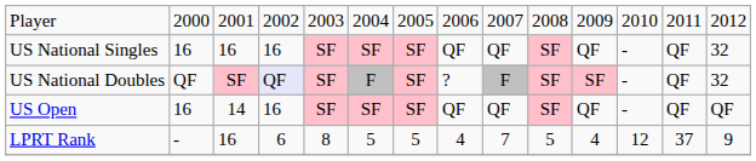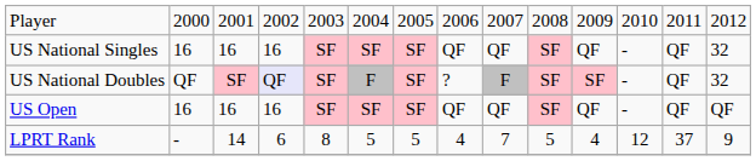 <table class="wikitable" style="font-size:85%;" align=center>
 <tr>
 <td>Player</td>
 <td>2000</td>
 <td>2001</td>
 <td>2002</td>
 <td>2003</td>
 <td>2004</td>
 <td>2005</td>
 <td>2006</td>
 <td>2007</td>
 <td>2008</td>
 <td>2009</td>
 <td>2010</td>
 <td>2011</td>
 <td>2012</td>
 </tr>
 <tr>
 <td align="left">US National Singles</td>
 <td>16</td>
 <td>16</td>
 <td>16</td>
 <td bgcolor=pink align=center>SF</td>
 <td bgcolor=pink align=center>SF</td>
 <td bgcolor=pink align=center>SF</td>
 <td>QF</td>
 <td>QF</td>
 <td bgcolor=pink align=center>SF</td>
 <td>QF</td>
 <td>-</td>
 <td>QF</td>
 <td>32</td>
 </tr>
 <tr>
 <td align="left">US National Doubles</td>
 <td>QF</td>
 <td bgcolor=pink align=center>SF</td>
 <td style="background: lavender;">QF</td>
 <td bgcolor=pink align=center>SF</td>
 <td bgcolor=silver align=center>F</td>
 <td bgcolor=pink align=center>SF</td>
 <td>?</td>
 <td bgcolor=silver align=center>F</td>
 <td bgcolor=pink align=center>SF</td>
 <td bgcolor=pink align=center>SF</td>
 <td>-</td>
 <td>QF</td>
 <td>32</td>
 </tr>
 <tr>
 <td align="left"><a href='#'>US Open</a></td>
 <td>16</td>
-<td align=center>14</td>
+<td>16</td>
 <td>16</td>
 <td bgcolor=pink align=center>SF</td>
 <td bgcolor=pink align=center>SF</td>
 <td bgcolor=pink align=center>SF</td>
 <td>QF</td>
 <td>QF</td>
 <td bgcolor=pink align=center>SF</td>
 <td>QF</td>
 <td>-</td>
 <td>QF</td>
 <td>QF</td>
 </tr>
 <tr>
 <td align="left"><a href='#'>LPRT Rank</a></td>
 <td>-</td>
-<td>16</td>
+<td align=center>14</td>
 <td align=center>6</td>
 <td align=center>8</td>
 <td align=center>5</td>
 <td align=center>5</td>
 <td align=center>4</td>
 <td align=center>7</td>
 <td align=center>5</td>
 <td align=center>4</td>
 <td align=center>12</td>
 <td align=center>37</td>
 <td align=center>9</td>
 </tr>
 <tr>
 </tr>
 </table>
